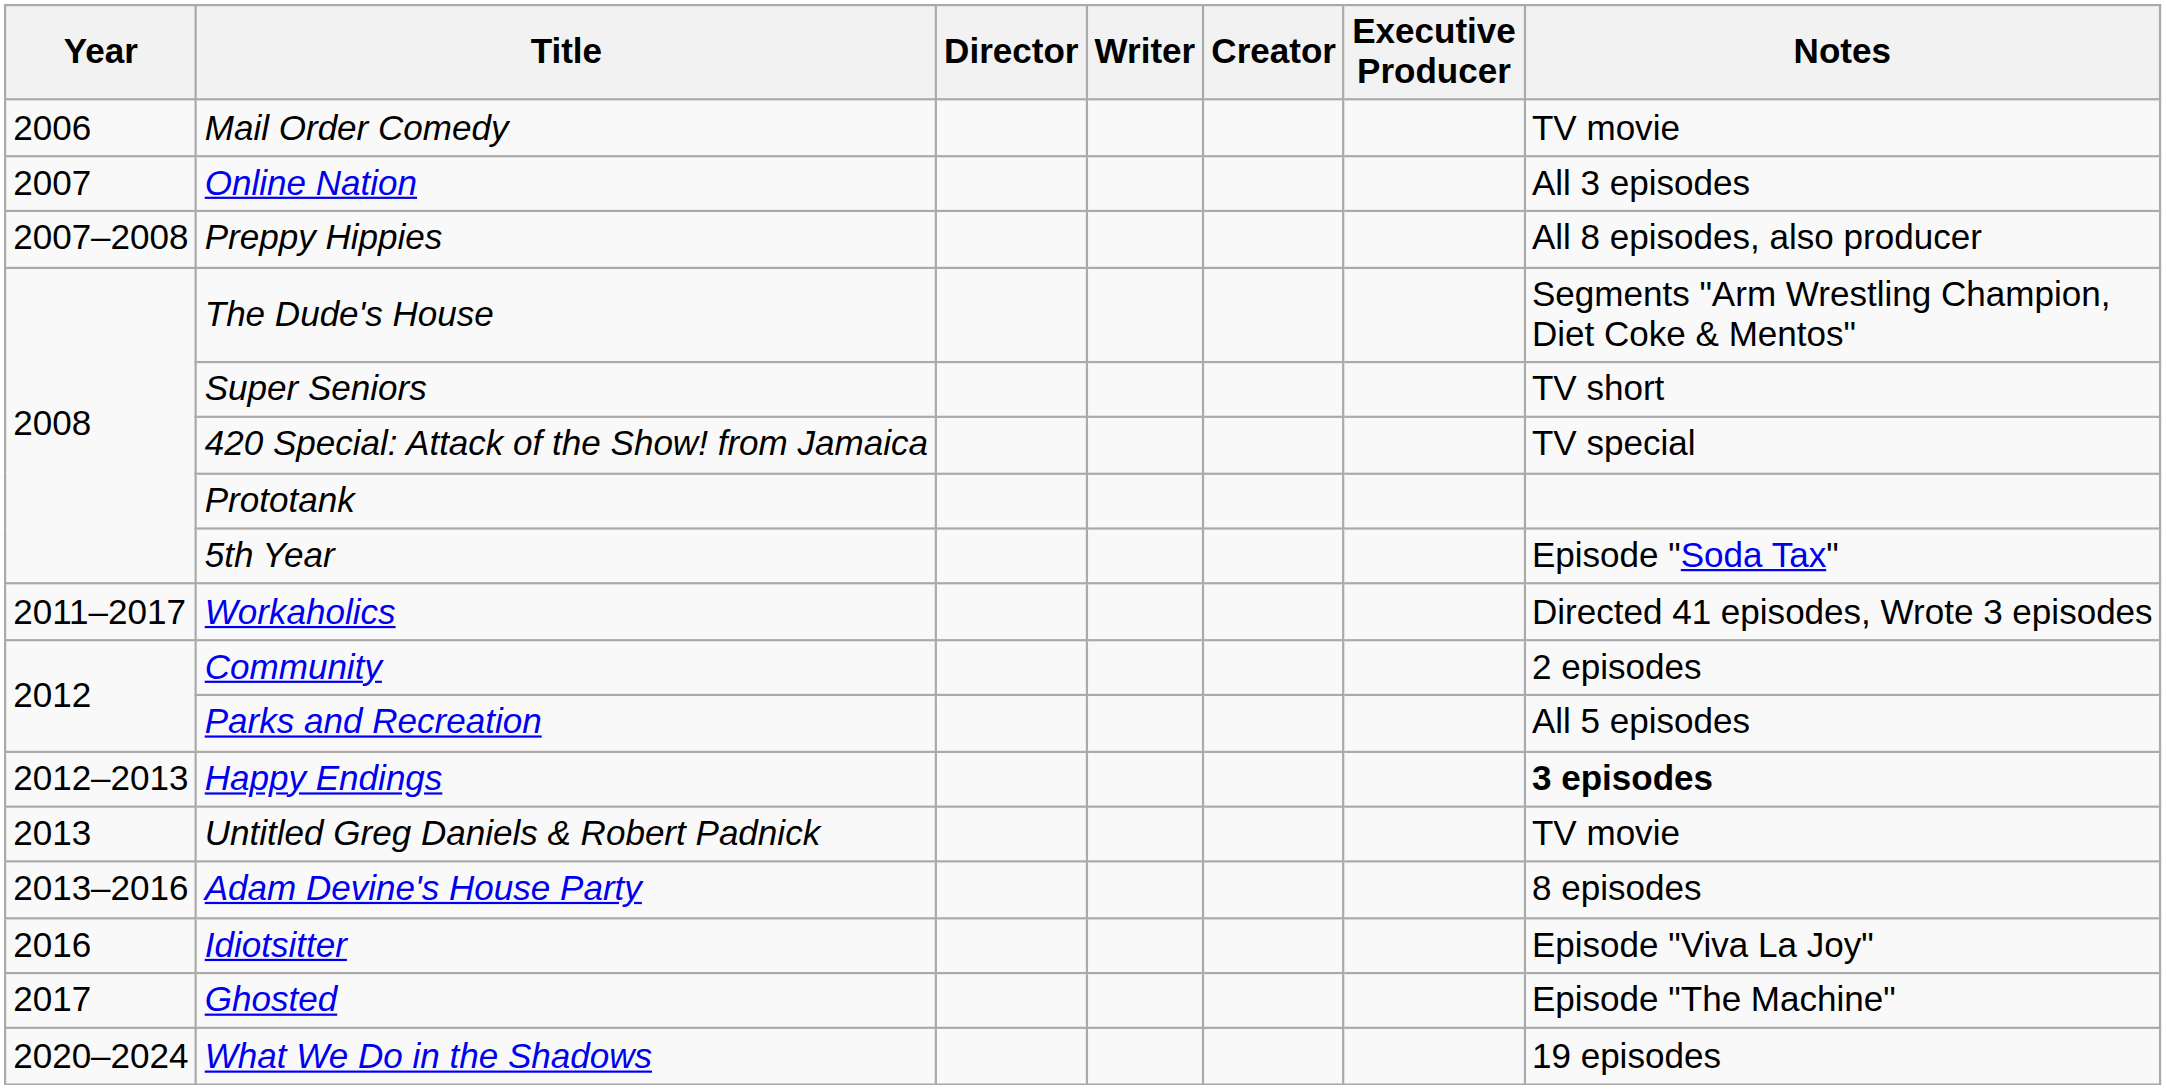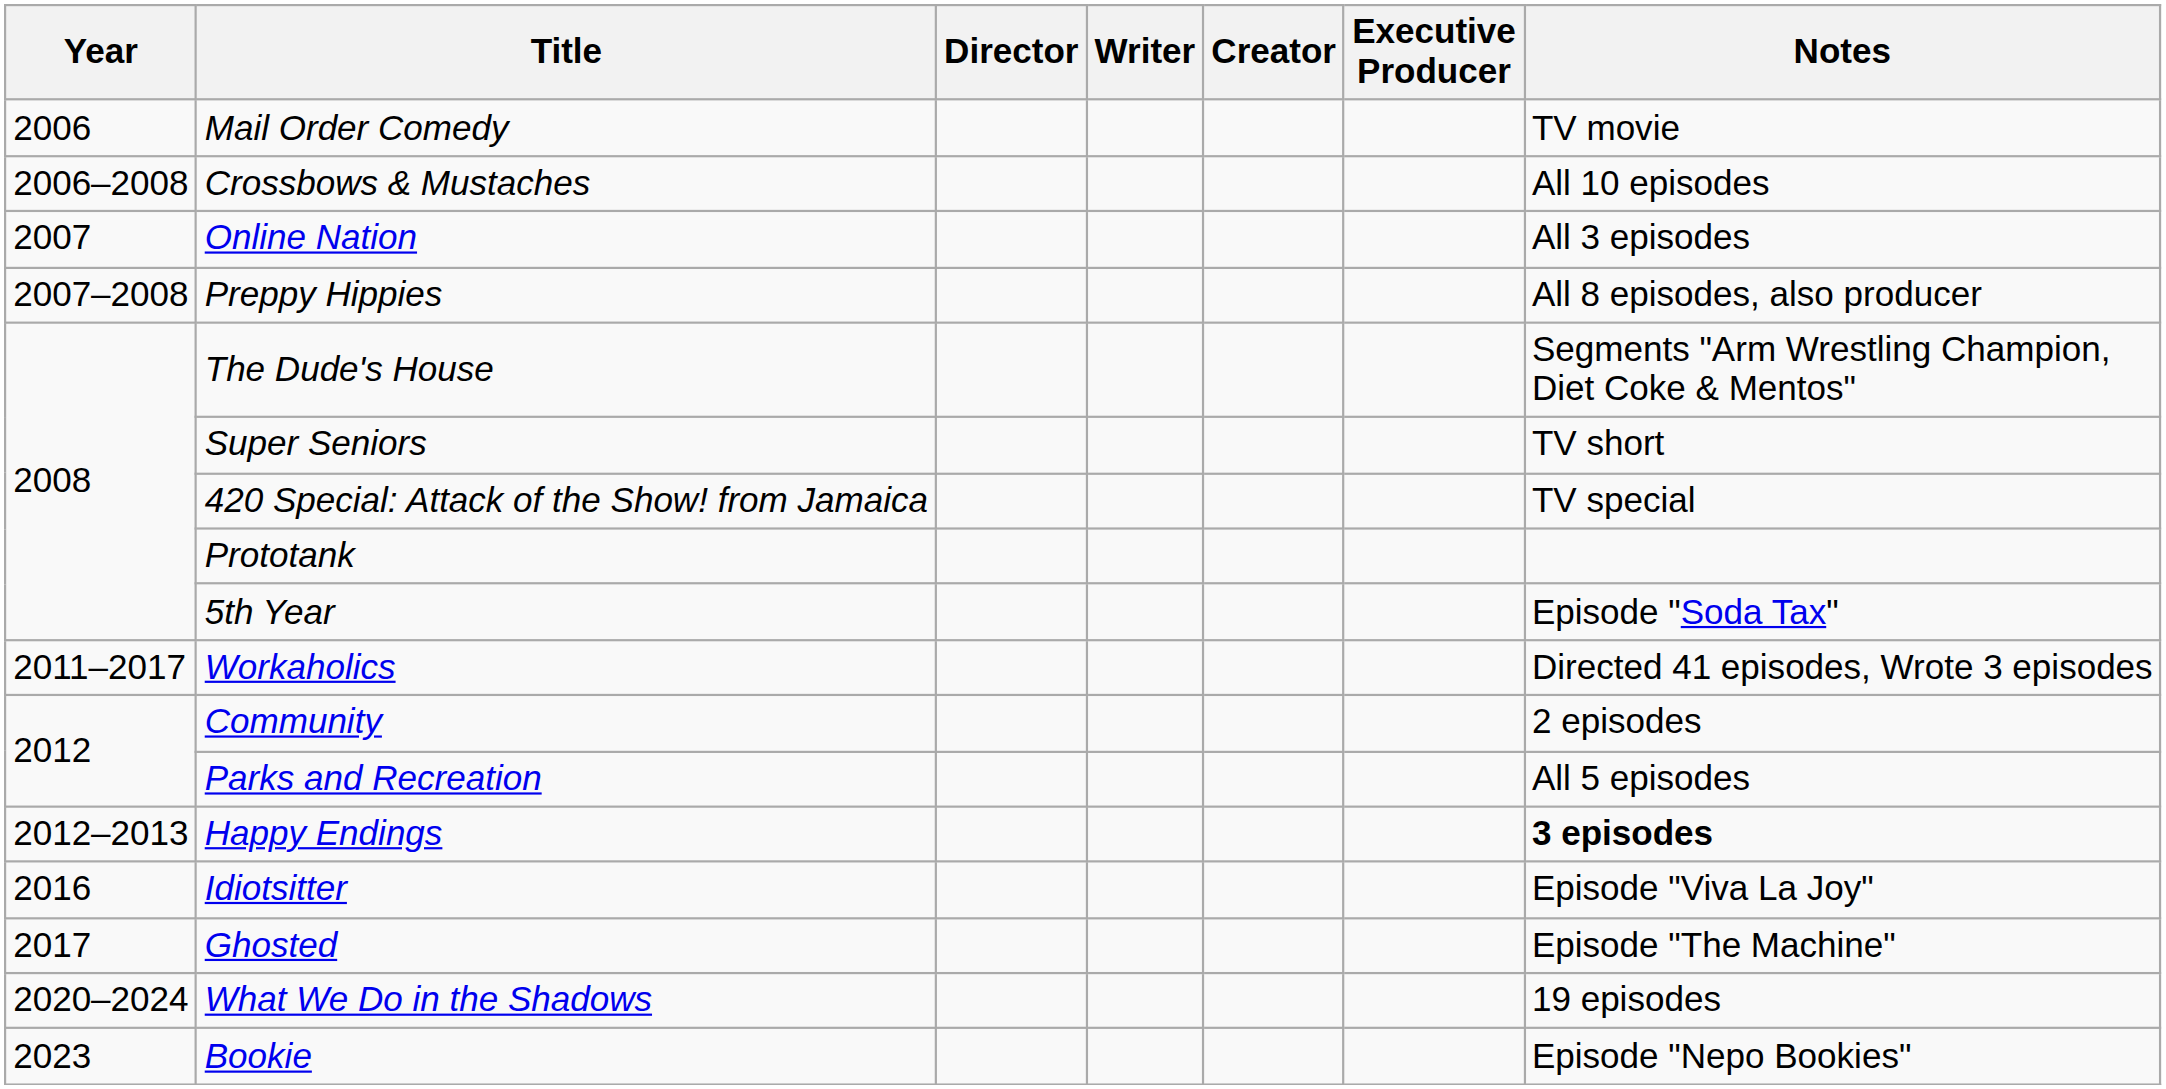 <table class="wikitable">
 <tr>
 <th>Year</th>
 <th>Title</th>
 <th>Director</th>
 <th>Writer</th>
 <th>Creator</th>
 <th>Executive<br>Producer</th>
 <th>Notes</th>
 </tr>
 <tr>
 <td>2006</td>
 <td><em>Mail Order Comedy</em></td>
 <td></td>
 <td></td>
 <td></td>
 <td></td>
 <td>TV movie</td>
+</tr>
+<tr>
+<td>2006–2008</td>
+<td><em>Crossbows & Mustaches</em></td>
+<td></td>
+<td></td>
+<td></td>
+<td></td>
+<td>All 10 episodes</td>
 </tr>
 <tr>
 <td>2007</td>
 <td><em><a href='#'>Online Nation</a></em></td>
 <td></td>
 <td></td>
 <td></td>
 <td></td>
 <td>All 3 episodes</td>
 </tr>
 <tr>
 <td>2007–2008</td>
 <td><em>Preppy Hippies</em></td>
 <td></td>
 <td></td>
 <td></td>
 <td></td>
 <td>All 8 episodes, also producer</td>
 </tr>
 <tr>
 <td rowspan=5>2008</td>
 <td><em>The Dude's House</em></td>
 <td></td>
 <td></td>
 <td></td>
 <td></td>
 <td>Segments "Arm Wrestling Champion,<br>Diet Coke & Mentos"</td>
 </tr>
 <tr>
 <td><em>Super Seniors</em></td>
 <td></td>
 <td></td>
 <td></td>
 <td></td>
 <td>TV short</td>
 </tr>
 <tr>
 <td><em>420 Special: Attack of the Show! from Jamaica</em></td>
 <td></td>
 <td></td>
 <td></td>
 <td></td>
 <td>TV special</td>
 </tr>
 <tr>
 <td><em>Prototank</em></td>
 <td></td>
 <td></td>
 <td></td>
 <td></td>
 <td></td>
 </tr>
 <tr>
 <td><em>5th Year</em></td>
 <td></td>
 <td></td>
 <td></td>
 <td></td>
 <td>Episode "<a href='#'>Soda Tax</a>"</td>
 </tr>
 <tr>
 <td>2011–2017</td>
 <td><em><a href='#'>Workaholics</a></em></td>
 <td></td>
 <td></td>
 <td></td>
 <td></td>
 <td>Directed 41 episodes, Wrote 3 episodes</td>
 </tr>
 <tr>
 <td rowspan=2>2012</td>
 <td><em><a href='#'>Community</a></em></td>
 <td></td>
 <td></td>
 <td></td>
 <td></td>
 <td>2 episodes</td>
 </tr>
 <tr>
 <td><em><a href='#'>Parks and Recreation</a></em></td>
 <td></td>
 <td></td>
 <td></td>
 <td></td>
 <td>All 5 episodes</td>
 </tr>
 <tr>
 <td>2012–2013</td>
 <td><em><a href='#'>Happy Endings</a></em></td>
 <td></td>
 <td></td>
 <td></td>
 <td></td>
 <td><strong>3 episodes</strong></td>
 </tr>
 <tr>
-<td>2013</td>
-<td><em>Untitled Greg Daniels & Robert Padnick</em></td>
-<td></td>
-<td></td>
-<td></td>
-<td></td>
-<td>TV movie</td>
-</tr>
-<tr>
-<td>2013–2016</td>
-<td><em><a href='#'>Adam Devine's House Party</a></em></td>
-<td></td>
-<td></td>
-<td></td>
-<td></td>
-<td>8 episodes</td>
-</tr>
-<tr>
 <td>2016</td>
 <td><em><a href='#'>Idiotsitter</a></em></td>
 <td></td>
 <td></td>
 <td></td>
 <td></td>
 <td>Episode "Viva La Joy"</td>
 </tr>
 <tr>
 <td>2017</td>
 <td><em><a href='#'>Ghosted</a></em></td>
 <td></td>
 <td></td>
 <td></td>
 <td></td>
 <td>Episode "The Machine"</td>
 </tr>
 <tr>
 <td>2020–2024</td>
 <td><em><a href='#'>What We Do in the Shadows</a></em></td>
 <td></td>
 <td></td>
 <td></td>
 <td></td>
 <td>19 episodes</td>
 </tr>
 <tr>
+<td>2023</td>
+<td><em><a href='#'>Bookie</a></em></td>
+<td></td>
+<td></td>
+<td></td>
+<td></td>
+<td>Episode "Nepo Bookies"</td>
+</tr>
+<tr>
 </tr>
 </table>
